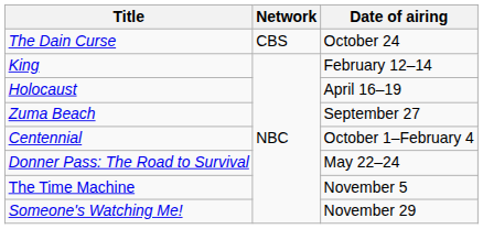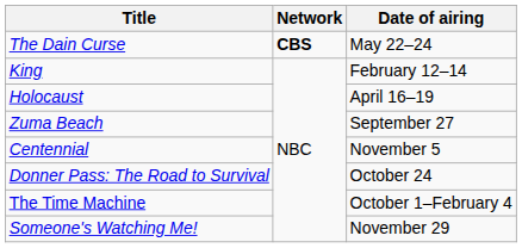 <table class="wikitable">
 <tr>
 <th>Title</th>
 <th>Network</th>
 <th>Date of airing</th>
 </tr>
 <tr>
 <td><em><a href='#'>The Dain Curse</a></em></td>
-<td>CBS</td>
-<td>October 24</td>
+<td><strong>CBS</strong></td>
+<td>May 22–24</td>
 </tr>
 <tr>
 <td><em><a href='#'>King</a></em></td>
 <td rowspan="7">NBC</td>
 <td>February 12–14</td>
 </tr>
 <tr>
 <td><em><a href='#'>Holocaust</a></em></td>
 <td>April 16–19</td>
 </tr>
 <tr>
 <td><em><a href='#'>Zuma Beach</a></em></td>
 <td>September 27</td>
 </tr>
 <tr>
 <td><em><a href='#'>Centennial</a></em></td>
-<td>October 1–February 4</td>
+<td>November 5</td>
 </tr>
 <tr>
 <td><em><a href='#'>Donner Pass: The Road to Survival</a></em></td>
-<td>May 22–24</td>
+<td>October 24</td>
 </tr>
 <tr>
 <td><a href='#'>The Time Machine</a></td>
-<td>November 5</td>
+<td>October 1–February 4</td>
 </tr>
 <tr>
 <td><em><a href='#'>Someone's Watching Me!</a></em></td>
 <td>November 29</td>
 </tr>
 </table>
